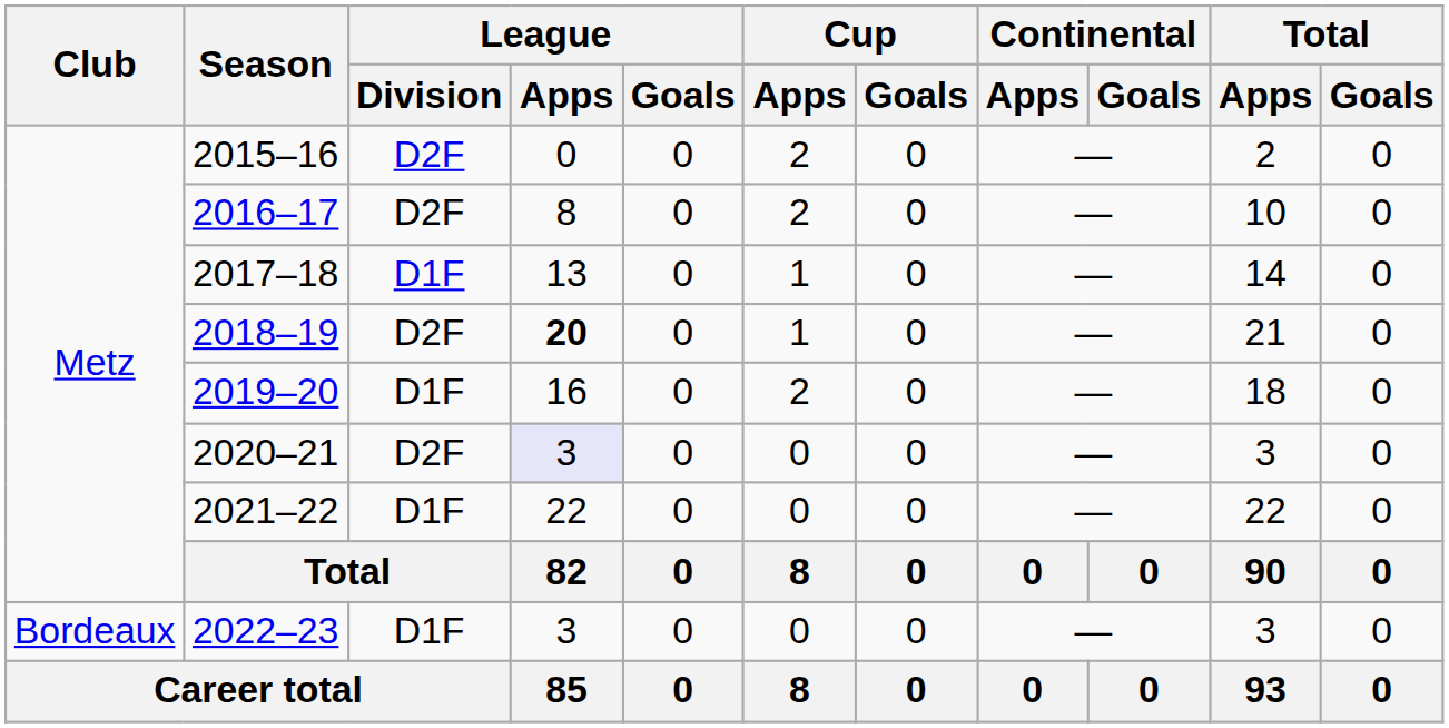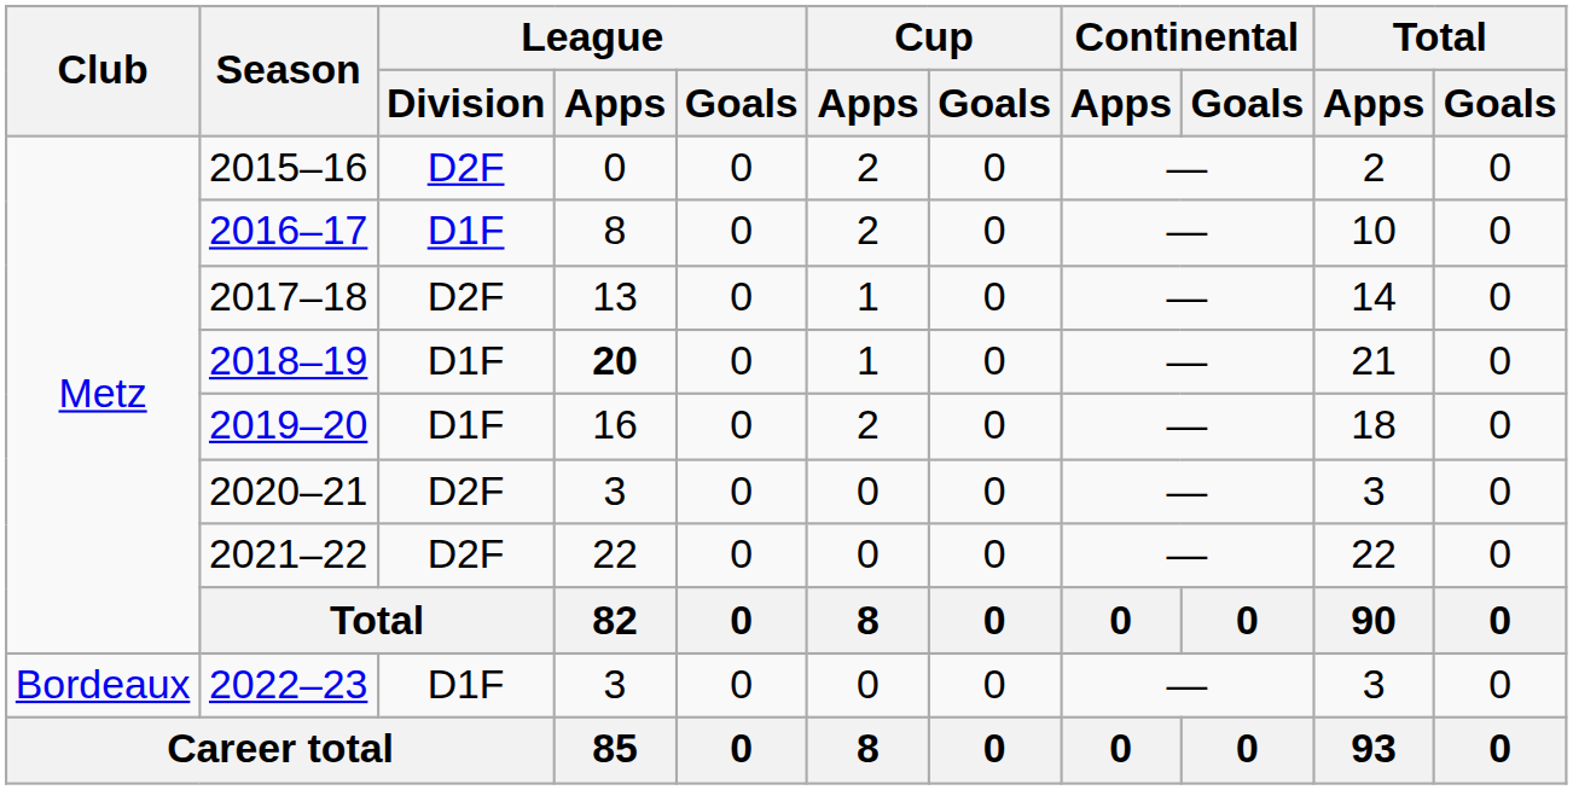 <table class="wikitable" style="text-align: center;">
 <tr>
 <th rowspan="2">Club</th>
 <th rowspan="2">Season</th>
 <th colspan="3">League</th>
 <th colspan="2">Cup</th>
 <th colspan="2">Continental</th>
 <th colspan="2">Total</th>
 </tr>
 <tr>
 <th>Division</th>
 <th>Apps</th>
 <th>Goals</th>
 <th>Apps</th>
 <th>Goals</th>
 <th>Apps</th>
 <th>Goals</th>
 <th>Apps</th>
 <th>Goals</th>
 </tr>
 <tr>
 <td rowspan="8"><a href='#'>Metz</a></td>
 <td>2015–16</td>
 <td><a href='#'>D2F</a></td>
 <td>0</td>
 <td>0</td>
 <td>2</td>
 <td>0</td>
 <td colspan="2">—</td>
 <td>2</td>
 <td>0</td>
 </tr>
 <tr>
 <td><a href='#'>2016–17</a></td>
-<td>D2F</td>
+<td><a href='#'>D1F</a></td>
 <td>8</td>
 <td>0</td>
 <td>2</td>
 <td>0</td>
 <td colspan="2">—</td>
 <td>10</td>
 <td>0</td>
 </tr>
 <tr>
 <td>2017–18</td>
-<td><a href='#'>D1F</a></td>
+<td>D2F</td>
 <td>13</td>
 <td>0</td>
 <td>1</td>
 <td>0</td>
 <td colspan="2">—</td>
 <td>14</td>
 <td>0</td>
 </tr>
 <tr>
 <td><a href='#'>2018–19</a></td>
-<td>D2F</td>
+<td>D1F</td>
 <td><strong>20</strong></td>
 <td>0</td>
 <td>1</td>
 <td>0</td>
 <td colspan="2">—</td>
 <td>21</td>
 <td>0</td>
 </tr>
 <tr>
 <td><a href='#'>2019–20</a></td>
 <td>D1F</td>
 <td>16</td>
 <td>0</td>
 <td>2</td>
 <td>0</td>
 <td colspan="2">—</td>
 <td>18</td>
 <td>0</td>
 </tr>
 <tr>
 <td>2020–21</td>
 <td>D2F</td>
-<td style="background: lavender;">3</td>
+<td>3</td>
 <td>0</td>
 <td>0</td>
 <td>0</td>
 <td colspan="2">—</td>
 <td>3</td>
 <td>0</td>
 </tr>
 <tr>
 <td>2021–22</td>
-<td>D1F</td>
+<td>D2F</td>
 <td>22</td>
 <td>0</td>
 <td>0</td>
 <td>0</td>
 <td colspan="2">—</td>
 <td>22</td>
 <td>0</td>
 </tr>
 <tr>
 <th colspan=2>Total</th>
 <th>82</th>
 <th>0</th>
 <th>8</th>
 <th>0</th>
 <th>0</th>
 <th>0</th>
 <th>90</th>
 <th>0</th>
 </tr>
 <tr>
 <td><a href='#'>Bordeaux</a></td>
 <td><a href='#'>2022–23</a></td>
 <td>D1F</td>
 <td>3</td>
 <td>0</td>
 <td>0</td>
 <td>0</td>
 <td colspan="2">—</td>
 <td>3</td>
 <td>0</td>
 </tr>
 <tr>
 <th colspan=3>Career total</th>
 <th>85</th>
 <th>0</th>
 <th>8</th>
 <th>0</th>
 <th>0</th>
 <th>0</th>
 <th>93</th>
 <th>0</th>
 </tr>
 </table>
